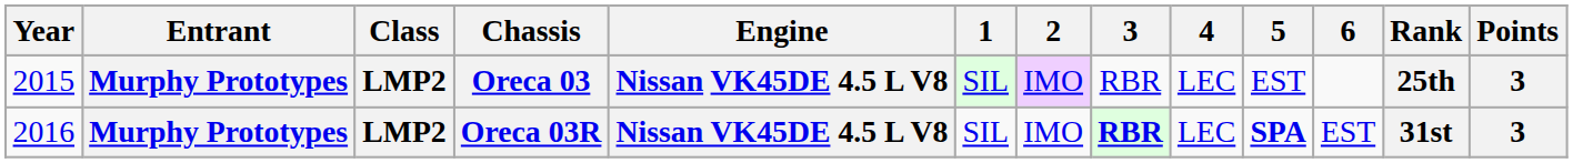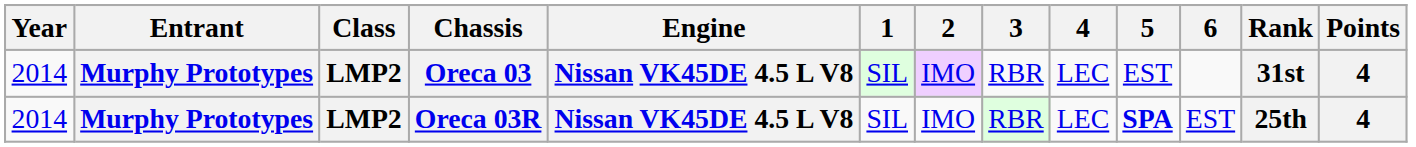 <table class="wikitable" style="text-align:center; font-size:85%">
 <tr>
 <th>Year</th>
 <th>Entrant</th>
 <th>Class</th>
 <th>Chassis</th>
 <th>Engine</th>
 <th>1</th>
 <th>2</th>
 <th>3</th>
 <th>4</th>
 <th>5</th>
 <th>6</th>
 <th>Rank</th>
 <th>Points</th>
 </tr>
 <tr>
-<td><a href='#'>2015</a></td>
+<td><a href='#'>2014</a></td>
 <th nowrap><a href='#'>Murphy Prototypes</a></th>
 <th>LMP2</th>
 <th nowrap><a href='#'>Oreca 03</a></th>
 <th nowrap><a href='#'>Nissan</a> <a href='#'>VK45DE</a> 4.5 L V8</th>
 <td style="background:#DFFFDF;"><a href='#'>SIL</a><br></td>
 <td style="background:#EFCFFF;"><a href='#'>IMO</a><br></td>
 <td><a href='#'>RBR</a></td>
 <td><a href='#'>LEC</a></td>
 <td><a href='#'>EST</a></td>
 <td></td>
-<th>25th</th>
-<th>3</th>
+<th>31st</th>
+<th>4</th>
 </tr>
 <tr>
-<td><a href='#'>2016</a></td>
+<td><a href='#'>2014</a></td>
 <th nowrap><a href='#'>Murphy Prototypes</a></th>
 <th>LMP2</th>
 <th nowrap><a href='#'>Oreca 03R</a></th>
 <th nowrap><a href='#'>Nissan VK45DE</a> 4.5 L V8</th>
 <td><a href='#'>SIL</a></td>
 <td><a href='#'>IMO</a></td>
-<td style="background:#DFFFDF;"><strong><a href='#'>RBR</a><br></strong></td>
+<td style="background:#DFFFDF;"><a href='#'>RBR</a><br></td>
 <td><a href='#'>LEC</a></td>
 <td><strong><a href='#'>SPA</a></strong></td>
 <td><a href='#'>EST</a></td>
-<th>31st</th>
-<th>3</th>
+<th>25th</th>
+<th>4</th>
 </tr>
 </table>
